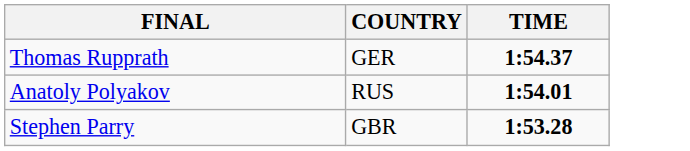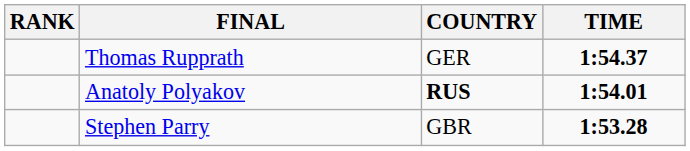 <table class="wikitable">
 <tr>
+<th>RANK</th>
 <th align="left" style="width: 15em">FINAL</th>
 <th>COUNTRY</th>
 <th style="width: 6em">TIME</th>
 </tr>
 <tr>
+<td align="center"></td>
 <td><a href='#'>Thomas Rupprath</a></td>
 <td> GER</td>
 <td align="center"><strong>1:54.37</strong></td>
 </tr>
 <tr>
+<td align="center"></td>
 <td><a href='#'>Anatoly Polyakov</a></td>
-<td> RUS</td>
+<td><strong> RUS</strong></td>
 <td align="center"><strong>1:54.01</strong></td>
 </tr>
 <tr>
+<td align="center"></td>
 <td><a href='#'>Stephen Parry</a></td>
 <td> GBR</td>
 <td align="center"><strong>1:53.28</strong></td>
 </tr>
 </table>
